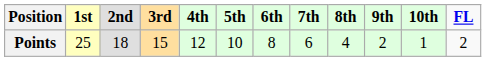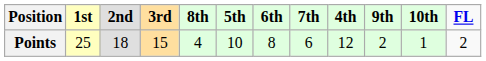 <table class="wikitable" style="font-size:85%; text-align:center">
 <tr>
 <th>Position</th>
 <td style="background:#ffffbf;"> <strong>1st</strong> </td>
 <td style="background:#dfdfdf;"> <strong>2nd</strong> </td>
 <td style="background:#ffdf9f;"> <strong>3rd</strong> </td>
-<td style="background:#dfffdf;"> <strong>4th</strong> </td>
+<td style="background:#dfffdf;"> <strong>8th</strong> </td>
 <td style="background:#dfffdf;"> <strong>5th</strong> </td>
 <td style="background:#dfffdf;"> <strong>6th</strong> </td>
 <td style="background:#dfffdf;"> <strong>7th</strong> </td>
-<td style="background:#dfffdf;"> <strong>8th</strong> </td>
+<td style="background:#dfffdf;"> <strong>4th</strong> </td>
 <td style="background:#dfffdf;"> <strong>9th</strong> </td>
 <td style="background:#dfffdf;"> <strong>10th</strong> </td>
 <td> <strong><a href='#'>FL</a></strong> </td>
 </tr>
 <tr>
 <th>Points</th>
 <td style="background:#ffffbf;">25</td>
 <td style="background:#dfdfdf;">18</td>
 <td style="background:#ffdf9f;">15</td>
-<td style="background:#dfffdf;">12</td>
+<td style="background:#dfffdf;">4</td>
 <td style="background:#dfffdf;">10</td>
 <td style="background:#dfffdf;">8</td>
 <td style="background:#dfffdf;">6</td>
-<td style="background:#dfffdf;">4</td>
+<td style="background:#dfffdf;">12</td>
 <td style="background:#dfffdf;">2</td>
 <td style="background:#dfffdf;">1</td>
 <td>2</td>
 </tr>
 </table>
